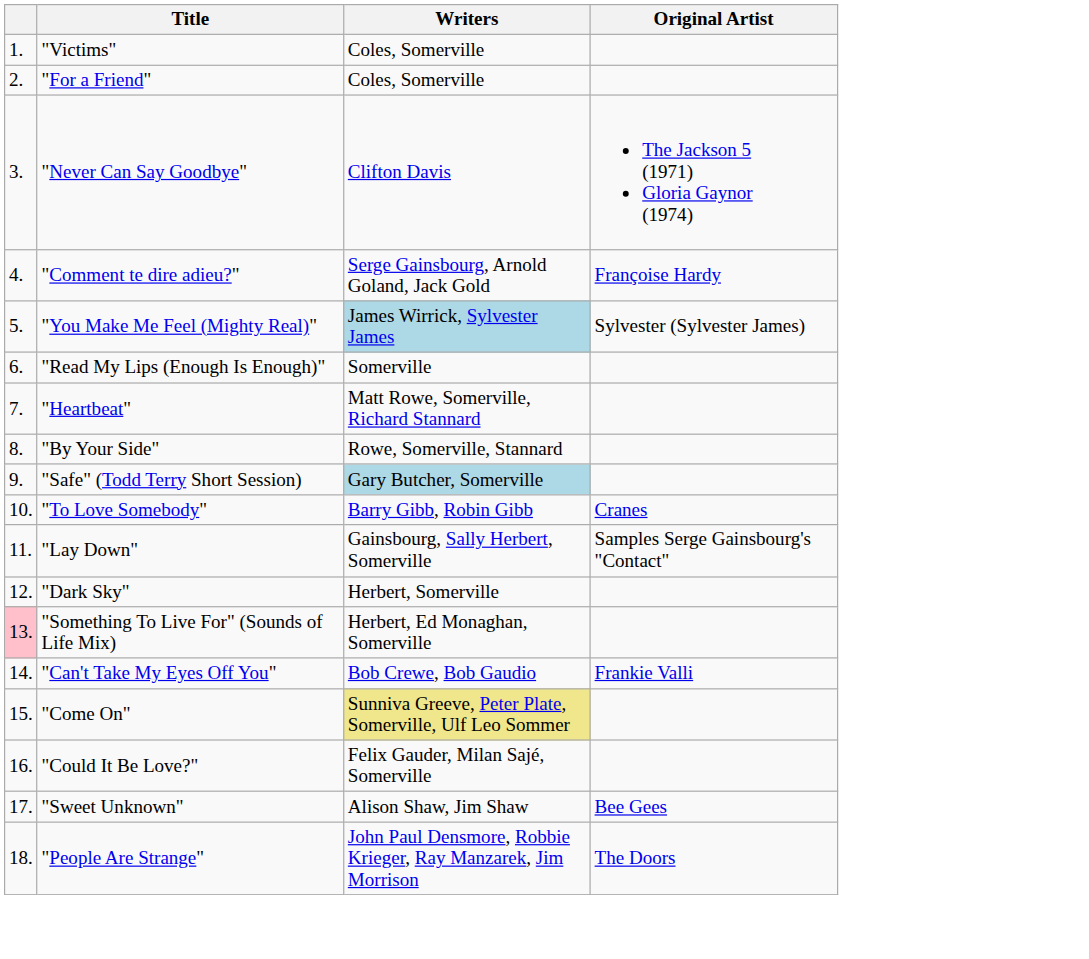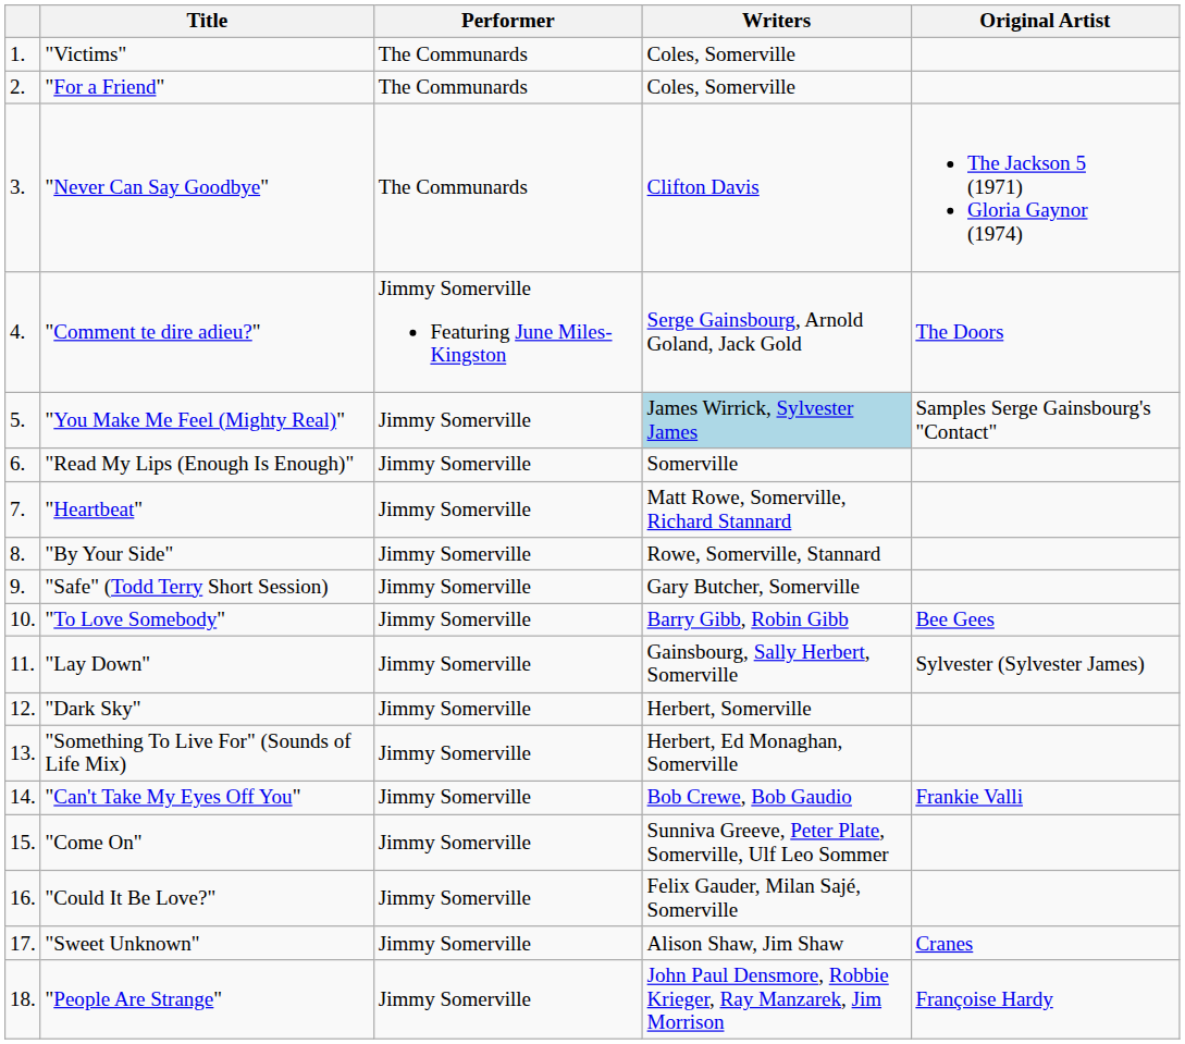 <table class="wikitable">
 <tr>
 <th scope="col" width="20"></th>
 <th scope="col" width="250">Title</th>
+<th scope="col" width="200">Performer</th>
 <th scope="col" width="200">Writers</th>
 <th scope="col" width="200">Original Artist</th>
 </tr>
 <tr>
 <td>1.</td>
 <td>"Victims"</td>
+<td>The Communards</td>
 <td>Coles, Somerville</td>
 <td></td>
 </tr>
 <tr>
 <td>2.</td>
 <td>"<a href='#'>For a Friend</a>"</td>
+<td>The Communards</td>
 <td>Coles, Somerville</td>
 <td></td>
 </tr>
 <tr>
 <td>3.</td>
 <td>"<a href='#'>Never Can Say Goodbye</a>"</td>
+<td>The Communards</td>
 <td><a href='#'>Clifton Davis</a></td>
 <td><br><ul><li><a href='#'>The Jackson 5</a><br>(1971)</li><li><a href='#'>Gloria Gaynor</a><br>(1974)</li></ul></td>
 </tr>
 <tr>
 <td>4.</td>
 <td>"<a href='#'>Comment te dire adieu?</a>"</td>
+<td>Jimmy Somerville<br><ul><li>Featuring <a href='#'>June Miles-Kingston</a></li></ul></td>
 <td><a href='#'>Serge Gainsbourg</a>, Arnold Goland, Jack Gold</td>
-<td><a href='#'>Françoise Hardy</a></td>
+<td><a href='#'>The Doors</a></td>
 </tr>
 <tr>
 <td>5.</td>
 <td>"<a href='#'>You Make Me Feel (Mighty Real)</a>"</td>
+<td>Jimmy Somerville</td>
 <td style="background: lightblue;">James Wirrick, <a href='#'>Sylvester James</a></td>
-<td>Sylvester (Sylvester James)</td>
+<td>Samples Serge Gainsbourg's "Contact"</td>
 </tr>
 <tr>
 <td>6.</td>
 <td>"Read My Lips (Enough Is Enough)"</td>
+<td>Jimmy Somerville</td>
 <td>Somerville</td>
 <td></td>
 </tr>
 <tr>
 <td>7.</td>
 <td>"<a href='#'>Heartbeat</a>"</td>
+<td>Jimmy Somerville</td>
 <td>Matt Rowe, Somerville, <a href='#'>Richard Stannard</a></td>
 <td></td>
 </tr>
 <tr>
 <td>8.</td>
 <td>"By Your Side"</td>
+<td>Jimmy Somerville</td>
 <td>Rowe, Somerville, Stannard</td>
 <td></td>
 </tr>
 <tr>
 <td>9.</td>
 <td>"Safe" (<a href='#'>Todd Terry</a> Short Session)</td>
-<td style="background: lightblue;">Gary Butcher, Somerville</td>
+<td>Jimmy Somerville</td>
+<td>Gary Butcher, Somerville</td>
 <td></td>
 </tr>
 <tr>
 <td>10.</td>
 <td>"<a href='#'>To Love Somebody</a>"</td>
+<td>Jimmy Somerville</td>
 <td><a href='#'>Barry Gibb</a>, <a href='#'>Robin Gibb</a></td>
-<td><a href='#'>Cranes</a></td>
+<td><a href='#'>Bee Gees</a></td>
 </tr>
 <tr>
 <td>11.</td>
 <td>"Lay Down"</td>
+<td>Jimmy Somerville</td>
 <td>Gainsbourg, <a href='#'>Sally Herbert</a>, Somerville</td>
-<td>Samples Serge Gainsbourg's "Contact"</td>
+<td>Sylvester (Sylvester James)</td>
 </tr>
 <tr>
 <td>12.</td>
 <td>"Dark Sky"</td>
+<td>Jimmy Somerville</td>
 <td>Herbert, Somerville</td>
 <td></td>
 </tr>
 <tr>
-<td style="background: pink;">13.</td>
+<td>13.</td>
 <td>"Something To Live For" (Sounds of Life Mix)</td>
+<td>Jimmy Somerville</td>
 <td>Herbert, Ed Monaghan, Somerville</td>
 <td></td>
 </tr>
 <tr>
 <td>14.</td>
 <td>"<a href='#'>Can't Take My Eyes Off You</a>"</td>
+<td>Jimmy Somerville</td>
 <td><a href='#'>Bob Crewe</a>, <a href='#'>Bob Gaudio</a></td>
 <td><a href='#'>Frankie Valli</a></td>
 </tr>
 <tr>
 <td>15.</td>
 <td>"Come On"</td>
-<td style="background: khaki;">Sunniva Greeve, <a href='#'>Peter Plate</a>, Somerville, Ulf Leo Sommer</td>
+<td>Jimmy Somerville</td>
+<td>Sunniva Greeve, <a href='#'>Peter Plate</a>, Somerville, Ulf Leo Sommer</td>
 <td></td>
 </tr>
 <tr>
 <td>16.</td>
 <td>"Could It Be Love?"</td>
+<td>Jimmy Somerville</td>
 <td>Felix Gauder, Milan Sajé, Somerville</td>
 <td></td>
 </tr>
 <tr>
 <td>17.</td>
 <td>"Sweet Unknown"</td>
+<td>Jimmy Somerville</td>
 <td>Alison Shaw, Jim Shaw</td>
-<td><a href='#'>Bee Gees</a></td>
+<td><a href='#'>Cranes</a></td>
 </tr>
 <tr>
 <td>18.</td>
 <td>"<a href='#'>People Are Strange</a>"</td>
+<td>Jimmy Somerville</td>
 <td><a href='#'>John Paul Densmore</a>, <a href='#'>Robbie Krieger</a>, <a href='#'>Ray Manzarek</a>, <a href='#'>Jim Morrison</a></td>
-<td><a href='#'>The Doors</a></td>
+<td><a href='#'>Françoise Hardy</a></td>
 </tr>
 </table>
